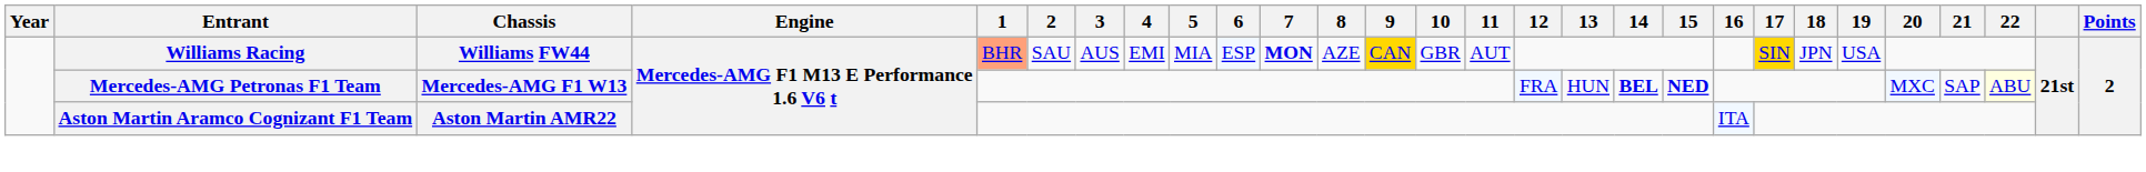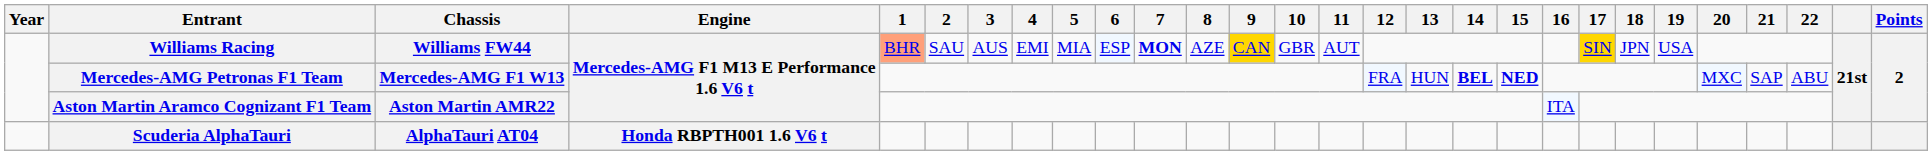 <table class="wikitable" style="text-align:center; font-size:85%">
 <tr>
 <th>Year</th>
 <th>Entrant</th>
 <th>Chassis</th>
 <th>Engine</th>
 <th>1</th>
 <th>2</th>
 <th>3</th>
 <th>4</th>
 <th>5</th>
 <th>6</th>
 <th>7</th>
 <th>8</th>
 <th>9</th>
 <th>10</th>
 <th>11</th>
 <th>12</th>
 <th>13</th>
 <th>14</th>
 <th>15</th>
 <th>16</th>
 <th>17</th>
 <th>18</th>
 <th>19</th>
 <th>20</th>
 <th>21</th>
 <th>22</th>
 <th></th>
 <th><a href='#'>Points</a></th>
 </tr>
 <tr>
 <td rowspan="3" id="2022R"></td>
 <th nowrap><a href='#'>Williams Racing</a></th>
 <th nowrap><a href='#'>Williams</a> <a href='#'>FW44</a></th>
 <th rowspan="3" nowrap><a href='#'>Mercedes-AMG</a> F1 M13 E Performance<br>1.6 <a href='#'>V6</a> <a href='#'>t</a></th>
 <td style="background: lightsalmon;"><a href='#'>BHR</a></td>
 <td><a href='#'>SAU</a></td>
 <td><a href='#'>AUS</a></td>
 <td><a href='#'>EMI</a></td>
 <td><a href='#'>MIA</a></td>
 <td style="background:#F1F8FF"><a href='#'>ESP</a><br></td>
 <td><strong><a href='#'>MON</a></strong></td>
 <td><a href='#'>AZE</a></td>
 <td style="background: gold;"><a href='#'>CAN</a></td>
 <td><a href='#'>GBR</a></td>
 <td><a href='#'>AUT</a></td>
 <td colspan=4></td>
 <td></td>
 <td style="background: gold;"><a href='#'>SIN</a></td>
 <td><a href='#'>JPN</a></td>
 <td><a href='#'>USA</a></td>
 <td colspan=3></td>
 <th rowspan="3">21st</th>
 <th rowspan="3">2</th>
 </tr>
 <tr>
 <th nowrap><a href='#'>Mercedes-AMG Petronas F1 Team</a></th>
 <th nowrap><a href='#'>Mercedes-AMG F1 W13</a></th>
 <td colspan=11></td>
 <td style="background:#F1F8FF;"><a href='#'>FRA</a><br></td>
 <td><a href='#'>HUN</a></td>
 <td><strong><a href='#'>BEL</a></strong></td>
 <td><strong><a href='#'>NED</a></strong></td>
 <td colspan=4></td>
 <td style="background:#F1F8FF;"><a href='#'>MXC</a><br></td>
 <td><a href='#'>SAP</a></td>
-<td style="background: lightyellow;"><a href='#'>ABU</a></td>
+<td><a href='#'>ABU</a></td>
 </tr>
 <tr>
 <th nowrap><a href='#'>Aston Martin Aramco Cognizant F1 Team</a></th>
 <th nowrap><a href='#'>Aston Martin AMR22</a></th>
 <td colspan=15></td>
 <td style="background:#F1F8FF;"><a href='#'>ITA</a><br></td>
 <td colspan=6></td>
 </tr>
+<tr>
+<td id=2023R></td>
+<th nowrap><a href='#'>Scuderia AlphaTauri</a></th>
+<th nowrap><a href='#'>AlphaTauri</a> <a href='#'>AT04</a></th>
+<th nowrap><a href='#'>Honda</a> RBPTH001 1.6 <a href='#'>V6</a> <a href='#'>t</a></th>
+<td></td>
+<td></td>
+<td></td>
+<td></td>
+<td></td>
+<td></td>
+<td></td>
+<td></td>
+<td></td>
+<td></td>
+<td></td>
+<td></td>
+<td></td>
+<td></td>
+<td></td>
+<td></td>
+<td></td>
+<td></td>
+<td></td>
+<td></td>
+<td></td>
+<td></td>
+<th></th>
+<th></th>
+</tr>
 </table>
